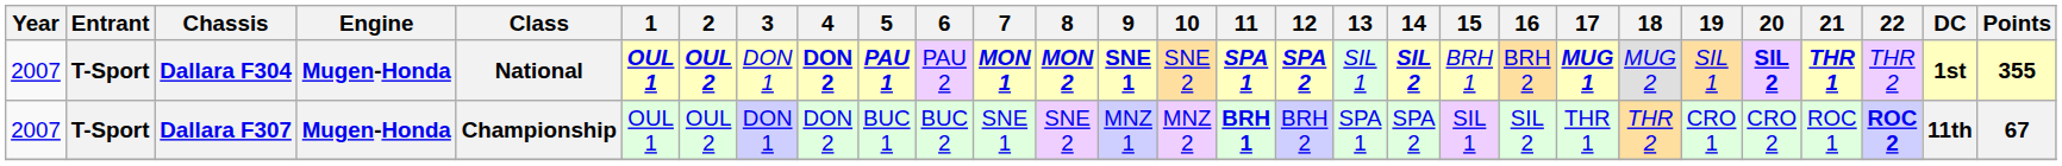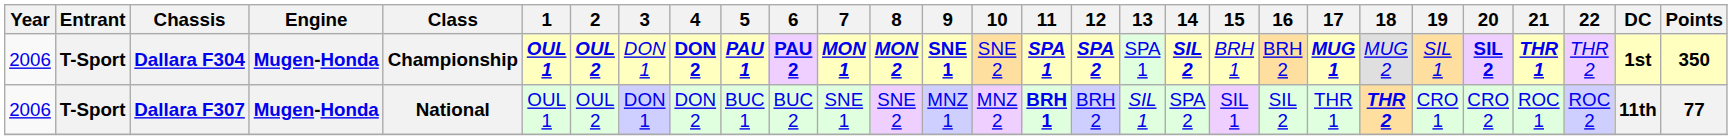 <table class="wikitable" style="text-align:center; font-size:85%">
 <tr>
 <th>Year</th>
 <th>Entrant</th>
 <th>Chassis</th>
 <th>Engine</th>
 <th>Class</th>
 <th>1</th>
 <th>2</th>
 <th>3</th>
 <th>4</th>
 <th>5</th>
 <th>6</th>
 <th>7</th>
 <th>8</th>
 <th>9</th>
 <th>10</th>
 <th>11</th>
 <th>12</th>
 <th>13</th>
 <th>14</th>
 <th>15</th>
 <th>16</th>
 <th>17</th>
 <th>18</th>
 <th>19</th>
 <th>20</th>
 <th>21</th>
 <th>22</th>
 <th>DC</th>
 <th>Points</th>
 </tr>
 <tr>
-<td><a href='#'>2007</a></td>
+<td><a href='#'>2006</a></td>
 <th nowrap>T-Sport</th>
 <th nowrap><a href='#'>Dallara F304</a></th>
 <th nowrap><a href='#'>Mugen</a>-<a href='#'>Honda</a></th>
-<th>National</th>
+<th>Championship</th>
 <td style="background:#FFFFBF;"><strong><em><a href='#'>OUL<br>1</a></em></strong><br></td>
 <td style="background:#FFFFBF;"><strong><em><a href='#'>OUL<br>2</a></em></strong><br></td>
 <td style="background:#FFFFBF;"><em><a href='#'>DON<br>1</a></em><br></td>
 <td style="background:#FFFFBF;"><strong><a href='#'>DON<br>2</a></strong><br></td>
 <td style="background:#FFFFBF;"><strong><em><a href='#'>PAU<br>1</a></em></strong><br></td>
-<td style="background:#EFCFFF;"><a href='#'>PAU<br>2</a><br></td>
+<td style="background:#EFCFFF;"><strong><a href='#'>PAU<br>2</a><br></strong></td>
 <td style="background:#FFFFBF;"><strong><em><a href='#'>MON<br>1</a></em></strong><br></td>
 <td style="background:#FFFFBF;"><strong><em><a href='#'>MON<br>2</a></em></strong><br></td>
 <td style="background:#FFFFBF;"><strong><a href='#'>SNE<br>1</a></strong><br></td>
 <td style="background:#FFDF9F;"><a href='#'>SNE<br>2</a><br></td>
 <td style="background:#FFFFBF;"><strong><em><a href='#'>SPA<br>1</a></em></strong><br></td>
 <td style="background:#FFFFBF;"><strong><em><a href='#'>SPA<br>2</a></em></strong><br></td>
-<td style="background:#DFFFDF;"><em><a href='#'>SIL<br>1</a></em><br></td>
+<td style="background:#DFFFDF;"><a href='#'>SPA<br>1</a><br></td>
 <td style="background:#FFFFBF;"><strong><em><a href='#'>SIL<br>2</a></em></strong><br></td>
 <td style="background:#FFFFBF;"><em><a href='#'>BRH<br>1</a></em><br></td>
 <td style="background:#FFDF9F;"><a href='#'>BRH<br>2</a><br></td>
 <td style="background:#FFFFBF;"><strong><em><a href='#'>MUG<br>1</a></em></strong><br></td>
 <td style="background:#DFDFDF;"><em><a href='#'>MUG<br>2</a></em><br></td>
 <td style="background:#FFDF9F;"><em><a href='#'>SIL<br>1</a></em><br></td>
 <td style="background:#EFCFFF;"><strong><a href='#'>SIL<br>2</a></strong><br></td>
 <td style="background:#FFFFBF;"><strong><em><a href='#'>THR<br>1</a></em></strong><br></td>
 <td style="background:#EFCFFF;"><em><a href='#'>THR<br>2</a></em><br></td>
 <th style="background:#FFFFBF;">1st</th>
-<th style="background:#FFFFBF;">355</th>
+<th style="background:#FFFFBF;">350</th>
 </tr>
 <tr>
-<td><a href='#'>2007</a></td>
+<td><a href='#'>2006</a></td>
 <th nowrap>T-Sport</th>
 <th nowrap><a href='#'>Dallara F307</a></th>
 <th nowrap><a href='#'>Mugen</a>-<a href='#'>Honda</a></th>
-<th>Championship</th>
+<th>National</th>
 <td style="background:#DFFFDF;"><a href='#'>OUL<br>1</a><br></td>
 <td style="background:#DFFFDF;"><a href='#'>OUL<br>2</a><br></td>
 <td style="background:#CFCFFF;"><a href='#'>DON<br>1</a><br></td>
 <td style="background:#DFFFDF;"><a href='#'>DON<br>2</a><br></td>
 <td style="background:#DFFFDF;"><a href='#'>BUC<br>1</a><br></td>
 <td style="background:#DFFFDF;"><a href='#'>BUC<br>2</a><br></td>
 <td style="background:#DFFFDF;"><a href='#'>SNE<br>1</a><br></td>
 <td style="background:#EFCFFF;"><a href='#'>SNE<br>2</a><br></td>
 <td style="background:#CFCFFF;"><a href='#'>MNZ<br>1</a><br></td>
 <td style="background:#EFCFFF;"><a href='#'>MNZ<br>2</a><br></td>
 <td style="background:#DFFFDF;"><strong><a href='#'>BRH<br>1</a><br></strong></td>
 <td style="background:#CFCFFF;"><a href='#'>BRH<br>2</a><br></td>
-<td style="background:#DFFFDF;"><a href='#'>SPA<br>1</a><br></td>
+<td style="background:#DFFFDF;"><em><a href='#'>SIL<br>1</a></em><br></td>
 <td style="background:#DFFFDF;"><a href='#'>SPA<br>2</a><br></td>
 <td style="background:#EFCFFF;"><a href='#'>SIL<br>1</a><br></td>
 <td style="background:#DFFFDF;"><a href='#'>SIL<br>2</a><br></td>
 <td style="background:#DFFFDF;"><a href='#'>THR<br>1</a><br></td>
-<td style="background:#FFDF9F;"><em><a href='#'>THR<br>2</a></em><br></td>
+<td style="background:#FFDF9F;"><strong><em><a href='#'>THR<br>2</a></em><br></strong></td>
 <td style="background:#DFFFDF;"><a href='#'>CRO<br>1</a><br></td>
 <td style="background:#DFFFDF;"><a href='#'>CRO<br>2</a><br></td>
 <td style="background:#DFFFDF;"><a href='#'>ROC<br>1</a><br></td>
-<td style="background:#CFCFFF;"><strong><a href='#'>ROC<br>2</a><br></strong></td>
+<td style="background:#CFCFFF;"><a href='#'>ROC<br>2</a><br></td>
 <th>11th</th>
-<th>67</th>
+<th>77</th>
 </tr>
 <tr>
 </tr>
 </table>
